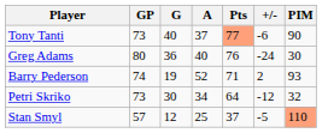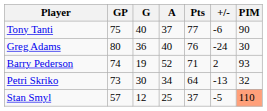 <table class="wikitable">
 <tr>
 <th bgcolor="#DDDDFF" width="40%">Player</th>
 <th bgcolor="#DDDDFF" width="10%">GP</th>
 <th bgcolor="#DDDDFF" width="10%">G</th>
 <th bgcolor="#DDDDFF" width="10%">A</th>
 <th bgcolor="#DDDDFF" width="10%">Pts</th>
 <th bgcolor="#DDDDFF" width="10%">+/-</th>
 <th bgcolor="#DDDDFF" width="10%">PIM</th>
 </tr>
 <tr>
 <td><a href='#'>Tony Tanti</a></td>
-<td>73</td>
+<td>75</td>
 <td>40</td>
 <td>37</td>
-<td style="background: lightsalmon;">77</td>
+<td>77</td>
 <td>-6</td>
 <td>90</td>
 </tr>
 <tr>
 <td><a href='#'>Greg Adams</a></td>
 <td>80</td>
 <td>36</td>
 <td>40</td>
 <td>76</td>
 <td>-24</td>
 <td>30</td>
 </tr>
 <tr>
 <td><a href='#'>Barry Pederson</a></td>
 <td>74</td>
 <td>19</td>
 <td>52</td>
 <td>71</td>
 <td>2</td>
 <td>93</td>
 </tr>
 <tr>
 <td><a href='#'>Petri Skriko</a></td>
 <td>73</td>
 <td>30</td>
 <td>34</td>
 <td>64</td>
-<td>-12</td>
+<td>-13</td>
 <td>32</td>
 </tr>
 <tr>
 <td><a href='#'>Stan Smyl</a></td>
 <td>57</td>
 <td>12</td>
 <td>25</td>
 <td>37</td>
 <td>-5</td>
 <td style="background: lightsalmon;">110</td>
 </tr>
 </table>
